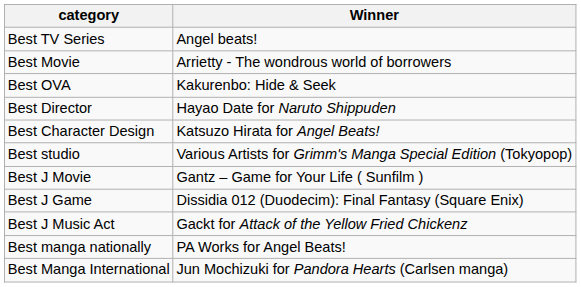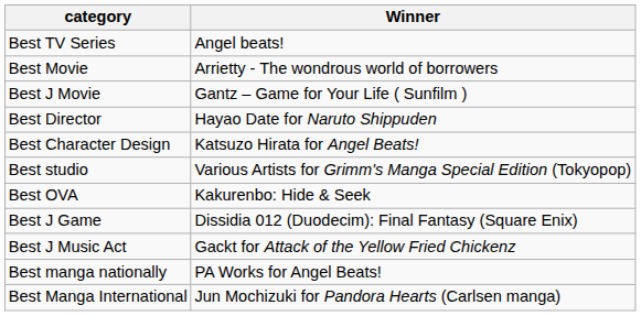 <table class="wikitable">
 <tr>
 <th>category</th>
 <th>Winner  </th>
 </tr>
 <tr>
 <td>Best TV Series</td>
 <td>Angel beats!</td>
 </tr>
 <tr>
 <td>Best Movie</td>
 <td>Arrietty - The wondrous world of borrowers</td>
 </tr>
 <tr>
-<td>Best OVA</td>
-<td>Kakurenbo: Hide & Seek</td>
+<td>Best J Movie</td>
+<td>Gantz – Game for Your Life ( Sunfilm )</td>
 </tr>
 <tr>
 <td>Best Director</td>
 <td>Hayao Date for <em>Naruto Shippuden</em></td>
 </tr>
 <tr>
 <td>Best Character Design</td>
 <td>Katsuzo Hirata for <em>Angel Beats!</em></td>
 </tr>
 <tr>
 <td>Best studio</td>
 <td>Various Artists for <em>Grimm's Manga Special Edition</em> (Tokyopop)</td>
 </tr>
 <tr>
-<td>Best J Movie</td>
-<td>Gantz – Game for Your Life ( Sunfilm )</td>
+<td>Best OVA</td>
+<td>Kakurenbo: Hide & Seek</td>
 </tr>
 <tr>
 <td>Best J Game</td>
 <td>Dissidia 012 (Duodecim): Final Fantasy (Square Enix)</td>
 </tr>
 <tr>
 <td>Best J Music Act</td>
 <td>Gackt for <em>Attack of the Yellow Fried Chickenz</em></td>
 </tr>
 <tr>
 <td>Best manga nationally</td>
 <td>PA Works for Angel Beats!</td>
 </tr>
 <tr>
 <td>Best Manga International</td>
 <td>Jun Mochizuki for <em>Pandora Hearts</em> (Carlsen manga)</td>
 </tr>
 </table>
